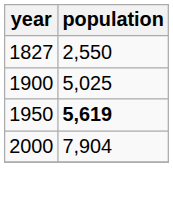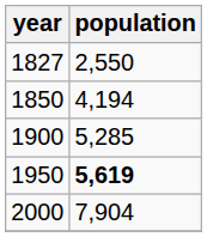 <table class="wikitable">
 <tr>
 <th>year</th>
 <th>population</th>
 </tr>
 <tr>
 <td>1827</td>
 <td>2,550</td>
 </tr>
 <tr>
+<td>1850</td>
+<td>4,194</td>
+</tr>
+<tr>
 <td>1900</td>
-<td>5,025</td>
+<td>5,285</td>
 </tr>
 <tr>
 <td>1950</td>
 <td><strong>5,619</strong></td>
 </tr>
 <tr>
 <td>2000</td>
 <td>7,904</td>
 </tr>
 <tr>
 </tr>
 </table>
